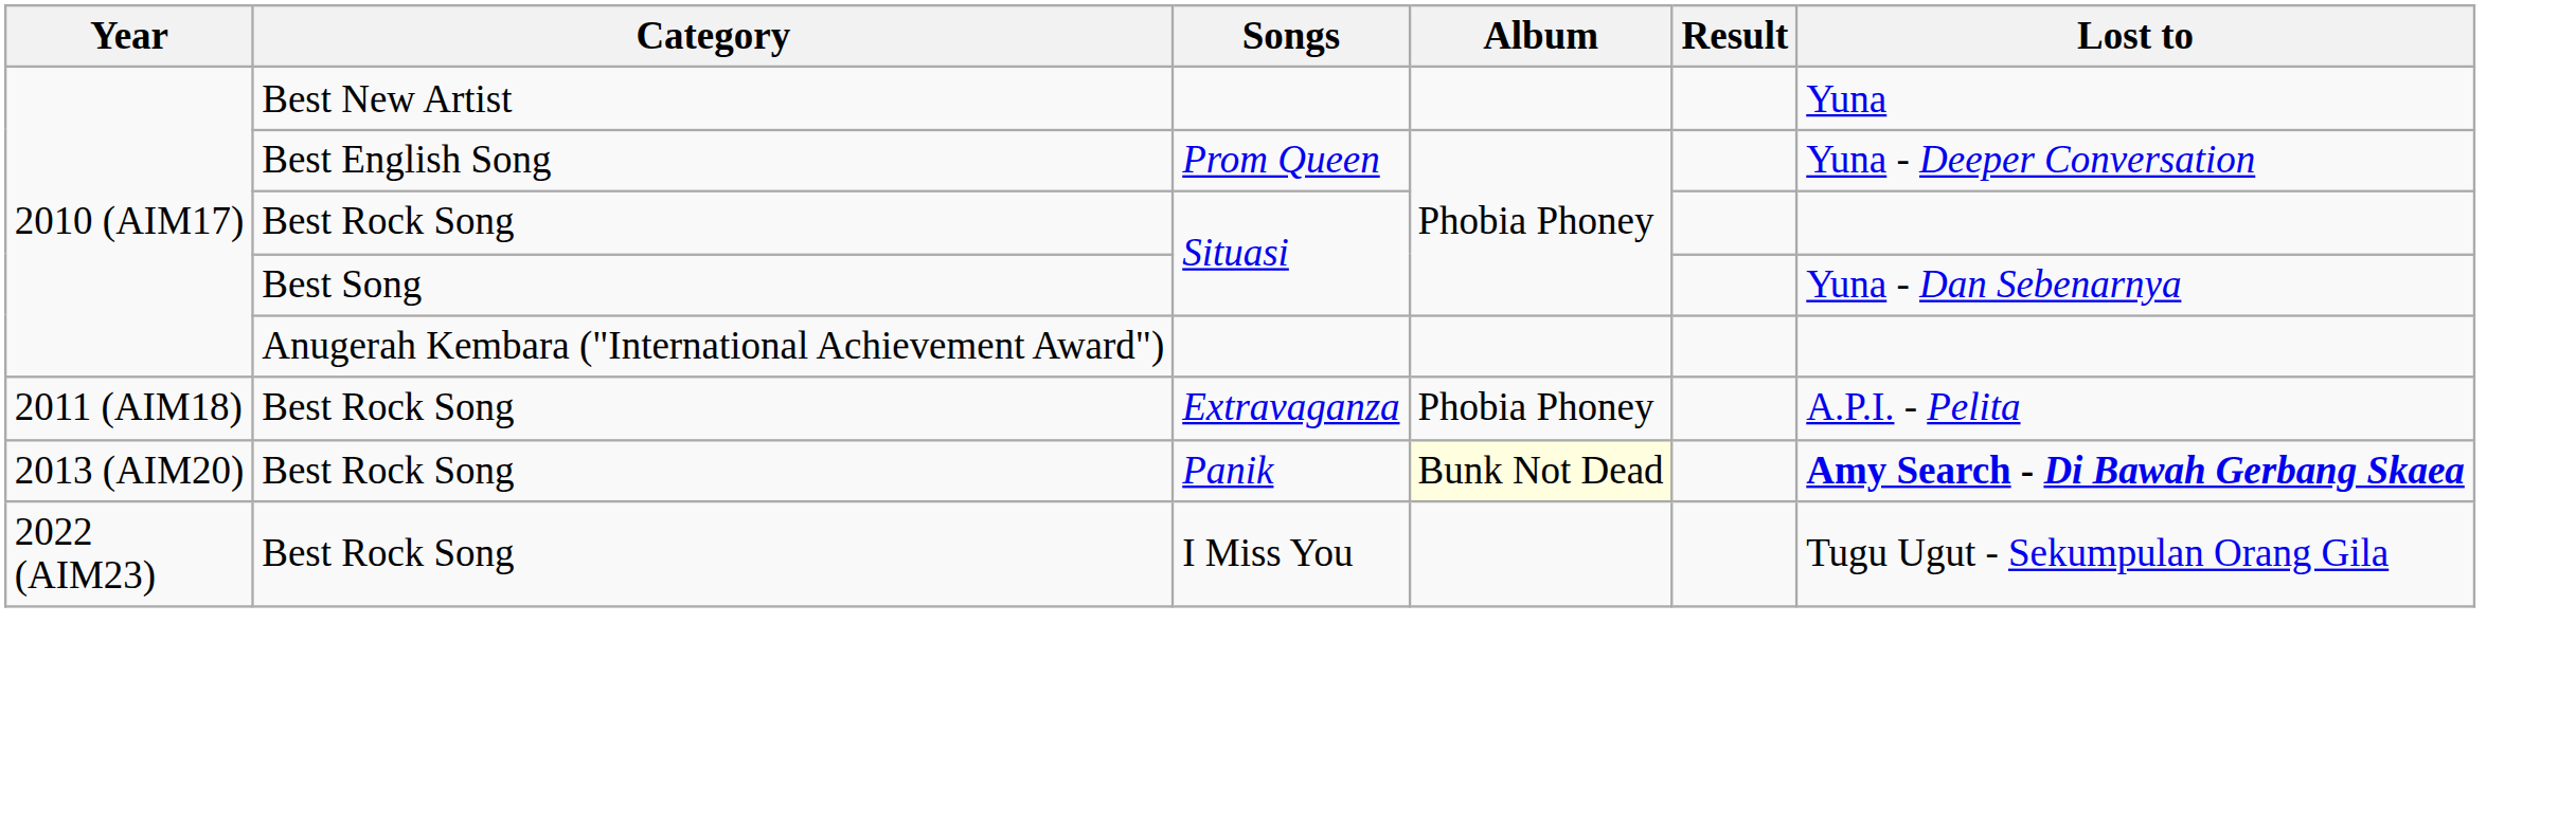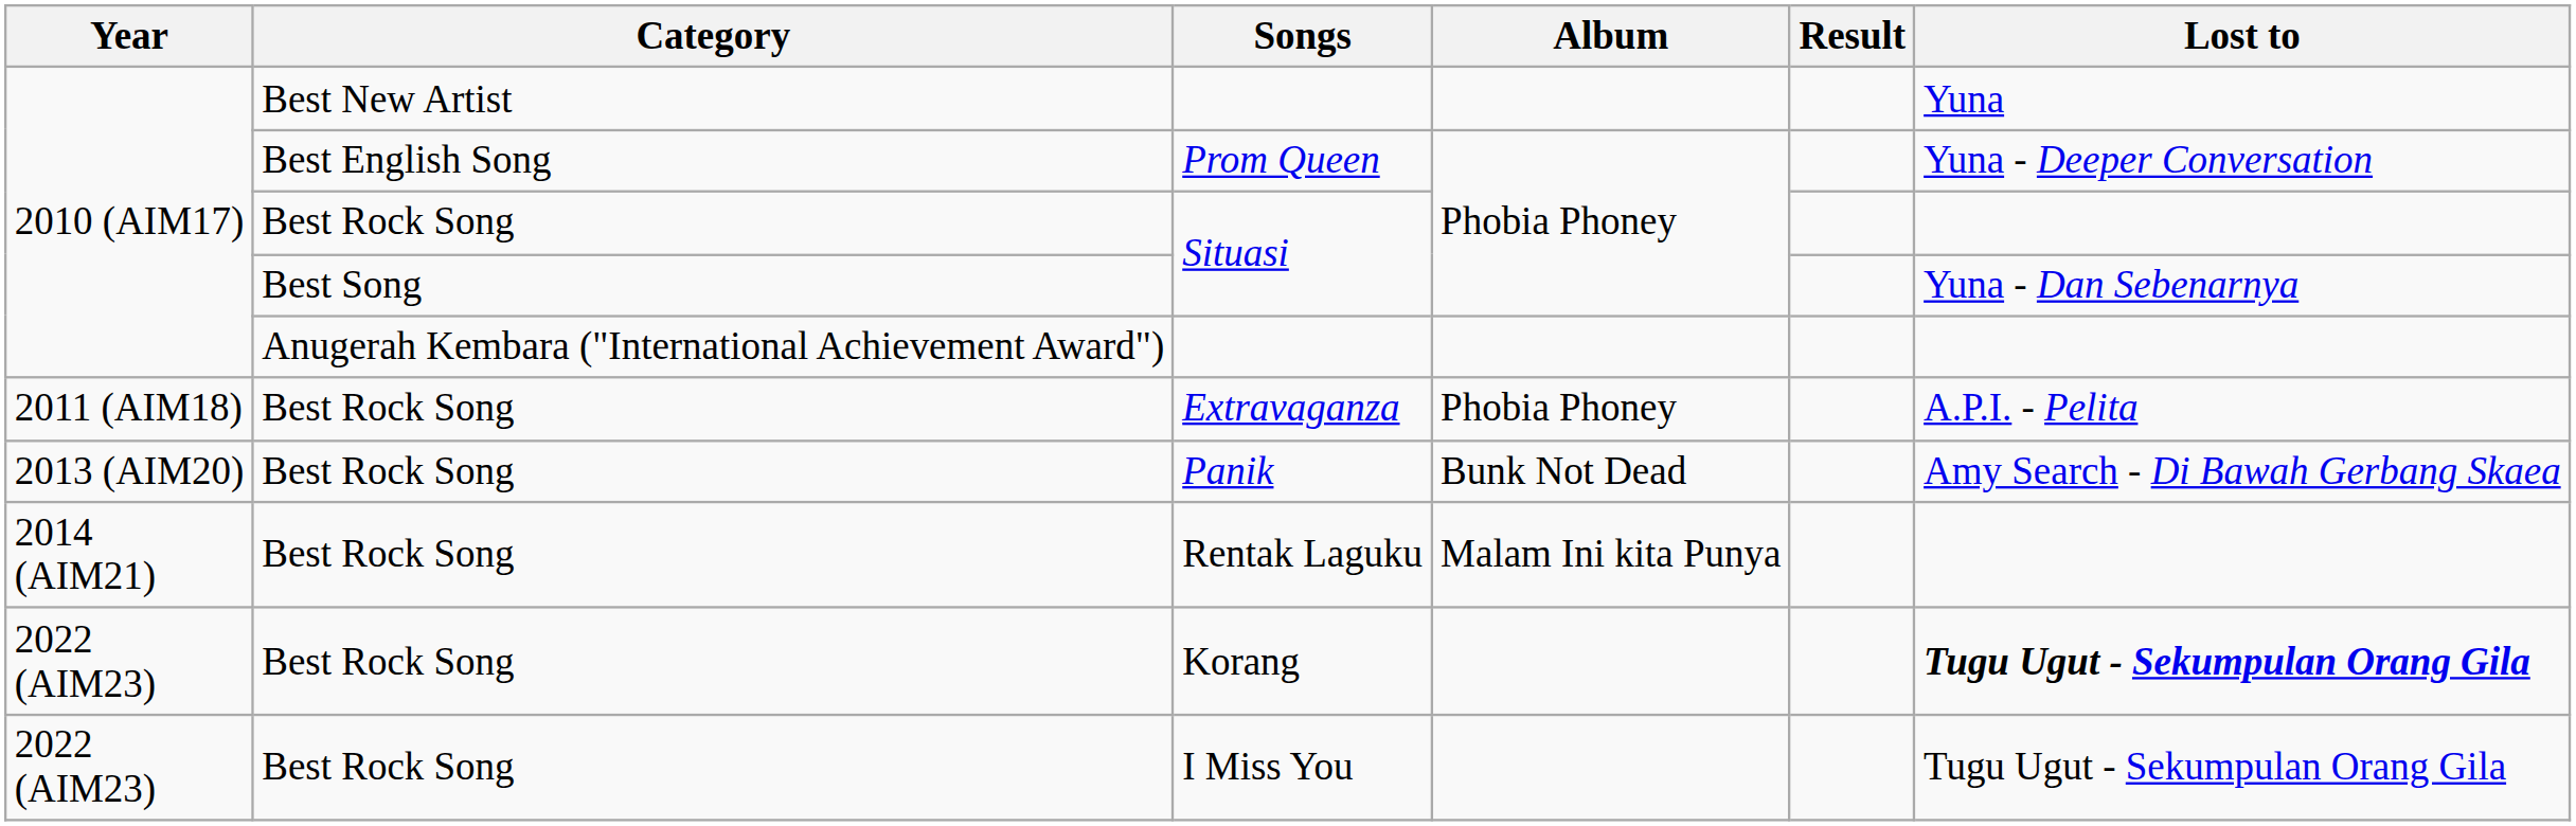 <table class="wikitable">
 <tr>
 <th>Year</th>
 <th>Category</th>
 <th>Songs</th>
 <th>Album</th>
 <th>Result</th>
 <th>Lost to</th>
 </tr>
 <tr>
 <td rowspan="5">2010 (AIM17)</td>
 <td>Best New Artist</td>
 <td></td>
 <td></td>
 <td></td>
 <td><a href='#'>Yuna</a></td>
 </tr>
 <tr>
 <td>Best English Song</td>
 <td><em><a href='#'>Prom Queen</a></em></td>
 <td rowspan="3">Phobia Phoney</td>
 <td></td>
 <td><a href='#'>Yuna</a> - <em><a href='#'>Deeper Conversation</a></em></td>
 </tr>
 <tr>
 <td>Best Rock Song</td>
 <td rowspan="2"><em><a href='#'>Situasi</a></em></td>
 <td></td>
 <td></td>
 </tr>
 <tr>
 <td>Best Song</td>
 <td></td>
 <td><a href='#'>Yuna</a> - <em><a href='#'>Dan Sebenarnya</a></em></td>
 </tr>
 <tr>
 <td>Anugerah Kembara ("International Achievement Award")</td>
 <td></td>
 <td></td>
 <td></td>
 <td></td>
 </tr>
 <tr>
 <td>2011 (AIM18)</td>
 <td>Best Rock Song</td>
 <td><em><a href='#'>Extravaganza</a></em></td>
 <td>Phobia Phoney</td>
 <td></td>
 <td><a href='#'>A.P.I.</a> - <em><a href='#'>Pelita</a></em></td>
 </tr>
 <tr>
 <td>2013 (AIM20)</td>
 <td>Best Rock Song</td>
 <td><em><a href='#'>Panik</a></em></td>
-<td style="background: lightyellow;">Bunk Not Dead</td>
+<td>Bunk Not Dead</td>
 <td></td>
-<td><strong><a href='#'>Amy Search</a> - <em><a href='#'>Di Bawah Gerbang Skaea</a></em></strong></td>
+<td><a href='#'>Amy Search</a> - <em><a href='#'>Di Bawah Gerbang Skaea</a></em></td>
+</tr>
+<tr>
+<td>2014<br>(AIM21)</td>
+<td>Best Rock Song</td>
+<td>Rentak Laguku</td>
+<td>Malam Ini kita Punya</td>
+<td></td>
+<td></td>
+</tr>
+<tr>
+<td>2022<br>(AIM23)</td>
+<td>Best Rock Song</td>
+<td>Korang</td>
+<td></td>
+<td></td>
+<td><strong><em>Tugu Ugut<em> - <a href='#'>Sekumpulan Orang Gila</a><strong></td>
 </tr>
 <tr>
 <td>2022<br>(AIM23)</td>
 <td>Best Rock Song</td>
 <td>I Miss You</td>
 <td></td>
 <td></td>
 <td></em></strong>Tugu Ugut</em> - <a href='#'>Sekumpulan Orang Gila</a></strong></td>
 </tr>
 </table>
